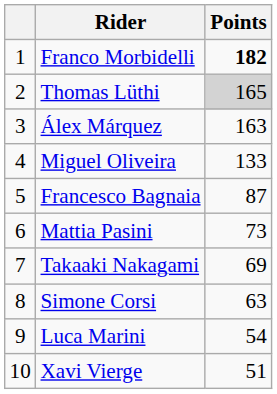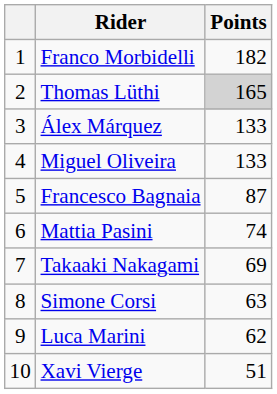 <table class="wikitable" style="font-size: 95%;">
 <tr>
 <th></th>
 <th>Rider</th>
 <th>Points</th>
 </tr>
 <tr>
 <td align=center>1</td>
 <td> <a href='#'>Franco Morbidelli</a></td>
-<td align=right><strong>182</strong></td>
+<td align=right>182</td>
 </tr>
 <tr>
 <td align=center>2</td>
 <td> <a href='#'>Thomas Lüthi</a></td>
 <td align=right style="background: lightgrey;">165</td>
 </tr>
 <tr>
 <td align=center>3</td>
 <td> <a href='#'>Álex Márquez</a></td>
-<td align=right>163</td>
+<td align=right>133</td>
 </tr>
 <tr>
 <td align=center>4</td>
 <td> <a href='#'>Miguel Oliveira</a></td>
 <td align=right>133</td>
 </tr>
 <tr>
 <td align=center>5</td>
 <td> <a href='#'>Francesco Bagnaia</a></td>
 <td align=right>87</td>
 </tr>
 <tr>
 <td align=center>6</td>
 <td> <a href='#'>Mattia Pasini</a></td>
-<td align=right>73</td>
+<td align=right>74</td>
 </tr>
 <tr>
 <td align=center>7</td>
 <td> <a href='#'>Takaaki Nakagami</a></td>
 <td align=right>69</td>
 </tr>
 <tr>
 <td align=center>8</td>
 <td> <a href='#'>Simone Corsi</a></td>
 <td align=right>63</td>
 </tr>
 <tr>
 <td align=center>9</td>
 <td> <a href='#'>Luca Marini</a></td>
-<td align=right>54</td>
+<td align=right>62</td>
 </tr>
 <tr>
 <td align=center>10</td>
 <td> <a href='#'>Xavi Vierge</a></td>
 <td align=right>51</td>
 </tr>
 </table>
